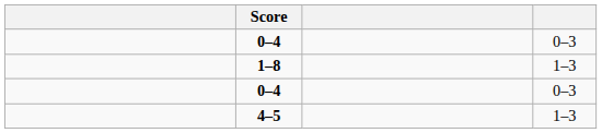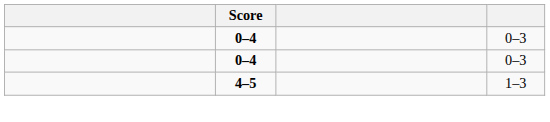 <table class="wikitable" style="text-align: center; ">
 <tr>
 <th align="right" width="270"></th>
 <th width="65">Score</th>
 <th align="left" width="270"></th>
 <th width="65"></th>
 </tr>
 <tr>
 <td align="left"></td>
 <td><strong>0–4</strong></td>
 <td align="left"><strong></strong></td>
 <td>0–3 <strong></strong></td>
 </tr>
 <tr>
 <td align="left"></td>
-<td><strong>1–8</strong></td>
-<td align="left"><strong></strong></td>
-<td>1–3 <strong></strong></td>
-</tr>
-<tr>
-<td align="left"></td>
 <td><strong>0–4</strong></td>
 <td align="left"><strong></strong></td>
 <td>0–3 <strong></strong></td>
 </tr>
 <tr>
 <td align="left"></td>
 <td><strong>4–5</strong></td>
 <td align="left"><strong></strong></td>
 <td>1–3 <strong></strong></td>
 </tr>
 </table>
